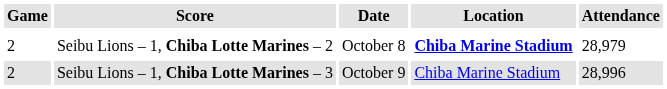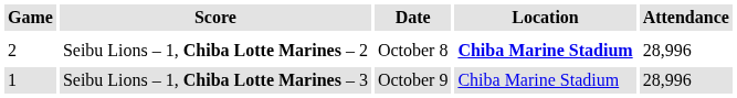 <table border="0" cellspacing="3" cellpadding="3">
 <tr style="background: #e3e3e3;">
 <th>Game</th>
 <th>Score</th>
 <th>Date</th>
 <th>Location</th>
 <th>Attendance</th>
 </tr>
 <tr style="background: #e3e3e3;">
 </tr>
 <tr>
 <td>2</td>
 <td>Seibu Lions – 1, <strong>Chiba Lotte Marines</strong> – 2</td>
 <td>October 8</td>
 <td><strong><a href='#'>Chiba Marine Stadium</a></strong></td>
-<td>28,979</td>
+<td>28,996</td>
 </tr>
 <tr style="background: #e3e3e3;">
-<td>2</td>
+<td>1</td>
 <td>Seibu Lions – 1, <strong>Chiba Lotte Marines</strong> – 3</td>
 <td>October 9</td>
 <td><a href='#'>Chiba Marine Stadium</a></td>
 <td>28,996</td>
 </tr>
 </table>
